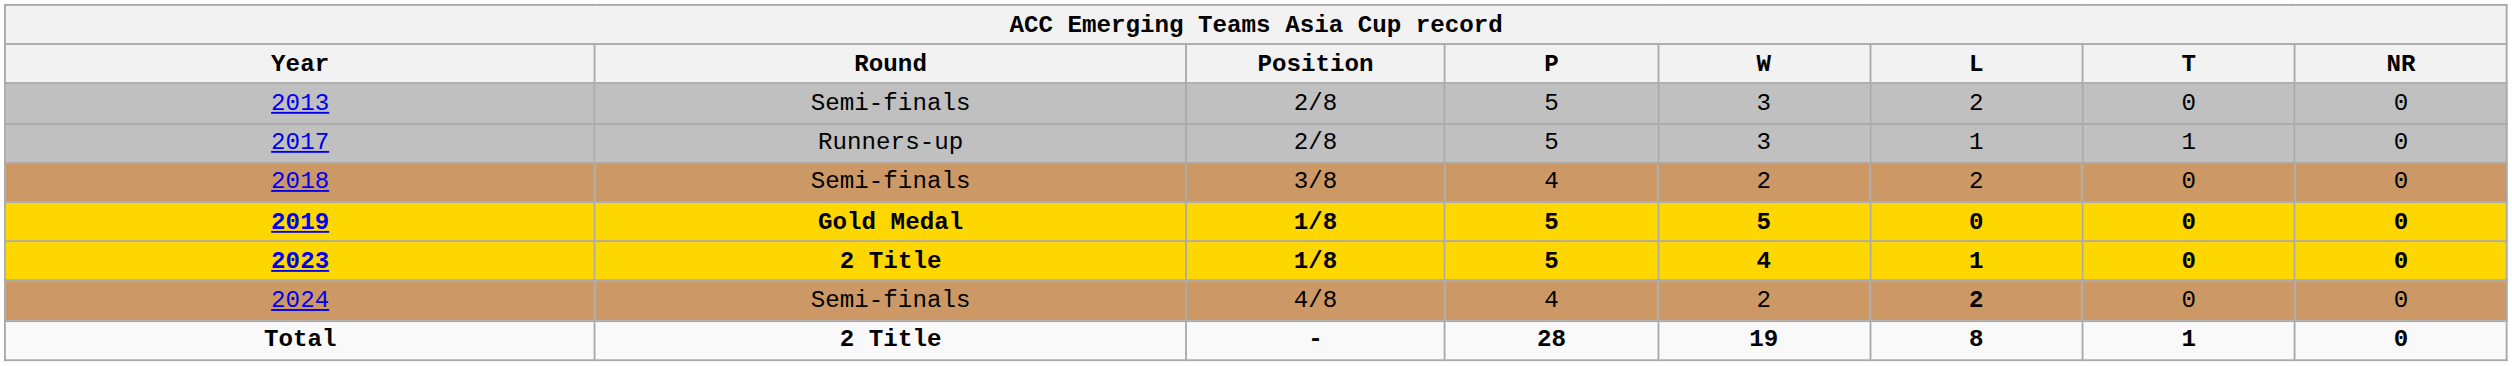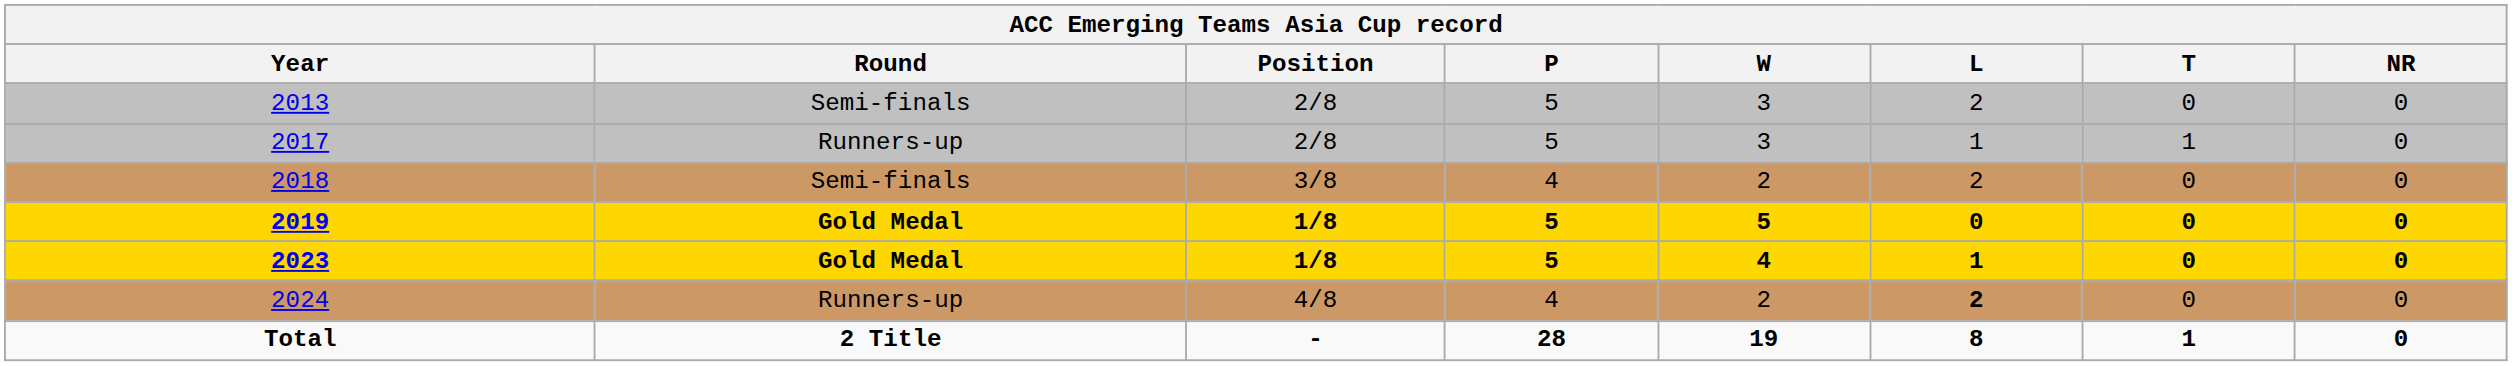 <table class="wikitable" style="text-align: center; width:85%">
 <tr>
 <th colspan=10>ACC Emerging Teams Asia Cup record</th>
 </tr>
 <tr>
 <th width=150>Year</th>
 <th width=150>Round</th>
 <th width=50>Position</th>
 <th width=50>P</th>
 <th width=50>W</th>
 <th width=50>L</th>
 <th width=50>T</th>
 <th width=50>NR</th>
 </tr>
 <tr style="background:silver;">
 <td> <a href='#'>2013</a></td>
 <td>Semi-finals</td>
 <td>2/8</td>
 <td>5</td>
 <td>3</td>
 <td>2</td>
 <td>0</td>
 <td>0</td>
 </tr>
 <tr style="background:silver;">
 <td> <a href='#'>2017</a></td>
 <td>Runners-up</td>
 <td>2/8</td>
 <td>5</td>
 <td>3</td>
 <td>1</td>
 <td>1</td>
 <td>0</td>
 </tr>
 <tr style="background:#cc9966;">
 <td>   <a href='#'>2018</a></td>
 <td>Semi-finals</td>
 <td>3/8</td>
 <td>4</td>
 <td>2</td>
 <td>2</td>
 <td>0</td>
 <td>0</td>
 </tr>
 <tr style="background:gold;">
 <td> <strong><a href='#'>2019</a></strong></td>
 <td><strong>Gold Medal</strong></td>
 <td><strong>1/8</strong></td>
 <td><strong>5</strong></td>
 <td><strong>5</strong></td>
 <td><strong>0</strong></td>
 <td><strong>0</strong></td>
 <td><strong>0</strong></td>
 </tr>
 <tr style="background:gold;">
 <td> <strong><a href='#'>2023</a></strong></td>
-<td><strong>2 Title</strong></td>
+<td><strong>Gold Medal</strong></td>
 <td><strong>1/8</strong></td>
 <td><strong>5</strong></td>
 <td><strong>4</strong></td>
 <td><strong>1</strong></td>
 <td><strong>0</strong></td>
 <td><strong>0</strong></td>
 </tr>
 <tr style="background:#cc9966;">
 <td> <a href='#'>2024</a></td>
-<td>Semi-finals</td>
+<td>Runners-up</td>
 <td>4/8</td>
 <td>4</td>
 <td>2</td>
 <td><strong>2</strong></td>
 <td>0</td>
 <td>0</td>
 </tr>
 <tr>
 <td><strong>Total</strong></td>
 <td><strong>2 Title</strong></td>
 <td><strong>-</strong></td>
 <td><strong>28</strong></td>
 <td><strong>19</strong></td>
 <td><strong>8</strong></td>
 <td><strong>1</strong></td>
 <td><strong>0</strong></td>
 </tr>
 </table>
